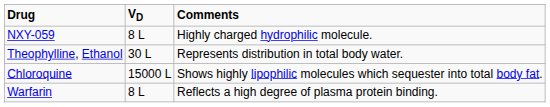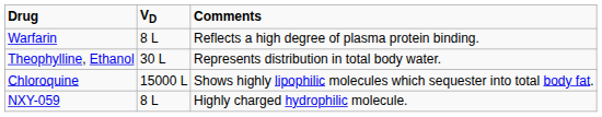 <table class="wikitable">
 <tr>
 <td><strong>Drug</strong></td>
 <td><strong>V<sub>D</sub></strong></td>
 <td><strong>Comments</strong></td>
 </tr>
 <tr>
-<td><a href='#'>NXY-059</a></td>
+<td><a href='#'>Warfarin</a></td>
 <td>8 L</td>
-<td>Highly charged <a href='#'>hydrophilic</a> molecule.</td>
+<td>Reflects a high degree of plasma protein binding.</td>
 </tr>
 <tr>
 <td><a href='#'>Theophylline</a>, <a href='#'>Ethanol</a></td>
 <td>30 L</td>
 <td>Represents distribution in total body water.</td>
 </tr>
 <tr>
 <td><a href='#'>Chloroquine</a></td>
 <td>15000 L</td>
 <td>Shows highly <a href='#'>lipophilic</a> molecules which sequester into total <a href='#'>body fat</a>.</td>
 </tr>
 <tr>
-<td><a href='#'>Warfarin</a></td>
+<td><a href='#'>NXY-059</a></td>
 <td>8 L</td>
-<td>Reflects a high degree of plasma protein binding.</td>
+<td>Highly charged <a href='#'>hydrophilic</a> molecule.</td>
 </tr>
 </table>
